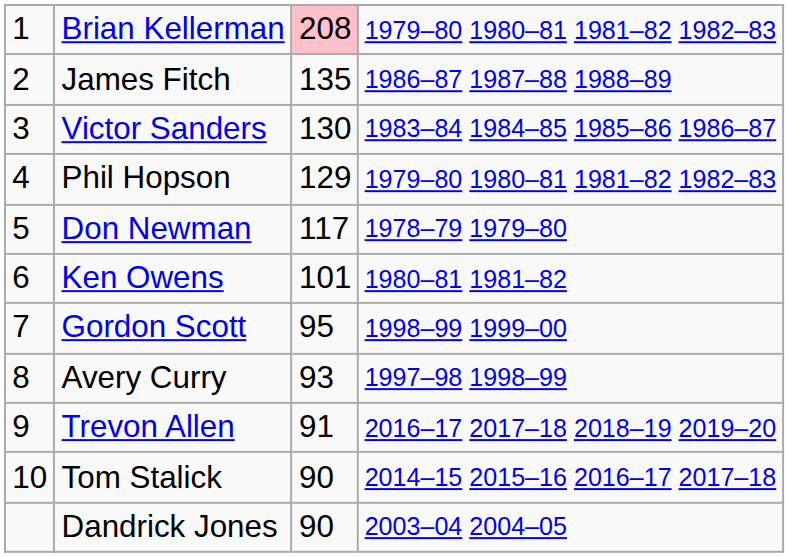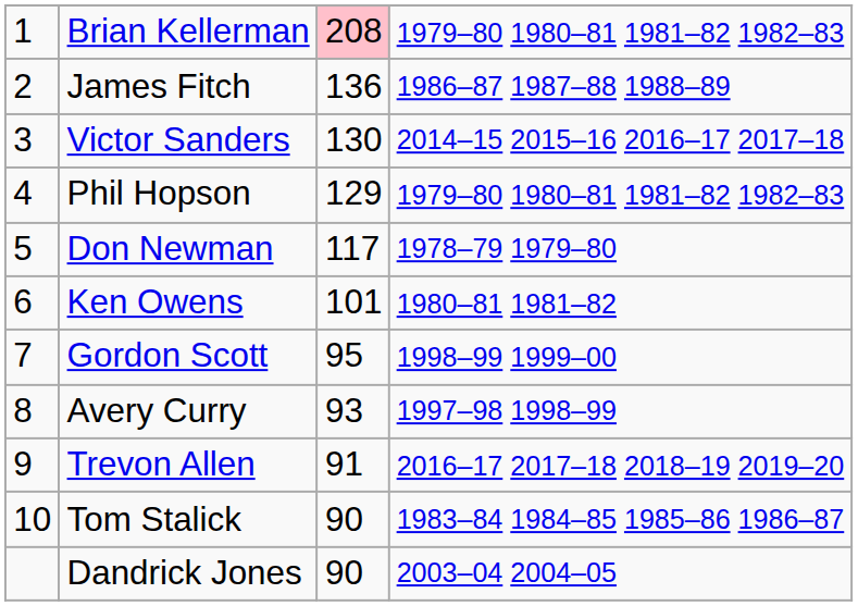 <table class="wikitable">
 <tr>
 </tr>
 <tr>
 <td>1</td>
 <td><a href='#'>Brian Kellerman</a></td>
 <td style="background: pink;">208</td>
 <td style="font-size:80%;"><a href='#'>1979–80</a> <a href='#'>1980–81</a> <a href='#'>1981–82</a> <a href='#'>1982–83</a></td>
 </tr>
 <tr>
 <td>2</td>
 <td>James Fitch</td>
-<td>135</td>
+<td>136</td>
 <td style="font-size:80%;"><a href='#'>1986–87</a> <a href='#'>1987–88</a> <a href='#'>1988–89</a></td>
 </tr>
 <tr>
 <td>3</td>
 <td><a href='#'>Victor Sanders</a></td>
 <td>130</td>
-<td style="font-size:80%;"><a href='#'>1983–84</a> <a href='#'>1984–85</a> <a href='#'>1985–86</a> <a href='#'>1986–87</a></td>
+<td style="font-size:80%;"><a href='#'>2014–15</a> <a href='#'>2015–16</a> <a href='#'>2016–17</a> <a href='#'>2017–18</a></td>
 </tr>
 <tr>
 <td>4</td>
 <td>Phil Hopson</td>
 <td>129</td>
 <td style="font-size:80%;"><a href='#'>1979–80</a> <a href='#'>1980–81</a> <a href='#'>1981–82</a> <a href='#'>1982–83</a></td>
 </tr>
 <tr>
 <td>5</td>
 <td><a href='#'>Don Newman</a></td>
 <td>117</td>
 <td style="font-size:80%;"><a href='#'>1978–79</a> <a href='#'>1979–80</a></td>
 </tr>
 <tr>
 <td>6</td>
 <td><a href='#'>Ken Owens</a></td>
 <td>101</td>
 <td style="font-size:80%;"><a href='#'>1980–81</a> <a href='#'>1981–82</a></td>
 </tr>
 <tr>
 <td>7</td>
 <td><a href='#'>Gordon Scott</a></td>
 <td>95</td>
 <td style="font-size:80%;"><a href='#'>1998–99</a> <a href='#'>1999–00</a></td>
 </tr>
 <tr>
 <td>8</td>
 <td>Avery Curry</td>
 <td>93</td>
 <td style="font-size:80%;"><a href='#'>1997–98</a> <a href='#'>1998–99</a></td>
 </tr>
 <tr>
 <td>9</td>
 <td><a href='#'>Trevon Allen</a></td>
 <td>91</td>
 <td style="font-size:80%;"><a href='#'>2016–17</a> <a href='#'>2017–18</a> <a href='#'>2018–19</a> <a href='#'>2019–20</a></td>
 </tr>
 <tr>
 <td>10</td>
 <td>Tom Stalick</td>
 <td>90</td>
-<td style="font-size:80%;"><a href='#'>2014–15</a> <a href='#'>2015–16</a> <a href='#'>2016–17</a> <a href='#'>2017–18</a></td>
+<td style="font-size:80%;"><a href='#'>1983–84</a> <a href='#'>1984–85</a> <a href='#'>1985–86</a> <a href='#'>1986–87</a></td>
 </tr>
 <tr>
 <td></td>
 <td>Dandrick Jones</td>
 <td>90</td>
 <td style="font-size:80%;"><a href='#'>2003–04</a> <a href='#'>2004–05</a></td>
 </tr>
 </table>
